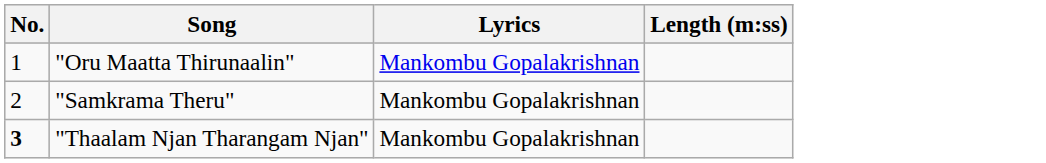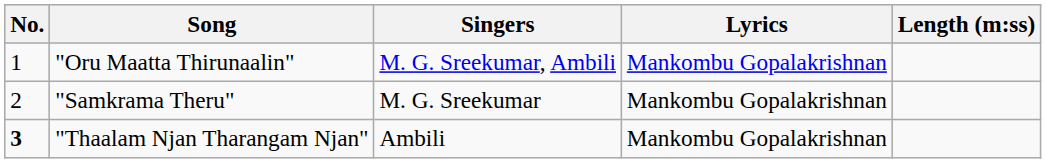 <table class="wikitable" style="font-size:95%;">
 <tr>
 <th>No.</th>
 <th>Song</th>
+<th>Singers</th>
 <th>Lyrics</th>
 <th>Length (m:ss)</th>
 </tr>
 <tr>
 <td>1</td>
 <td>"Oru Maatta Thirunaalin"</td>
+<td><a href='#'>M. G. Sreekumar</a>, <a href='#'>Ambili</a></td>
 <td><a href='#'>Mankombu Gopalakrishnan</a></td>
 <td></td>
 </tr>
 <tr>
 <td>2</td>
 <td>"Samkrama Theru"</td>
+<td>M. G. Sreekumar</td>
 <td>Mankombu Gopalakrishnan</td>
 <td></td>
 </tr>
 <tr>
 <td><strong>3</strong></td>
 <td>"Thaalam Njan Tharangam Njan"</td>
+<td>Ambili</td>
 <td>Mankombu Gopalakrishnan</td>
 <td></td>
 </tr>
 </table>
